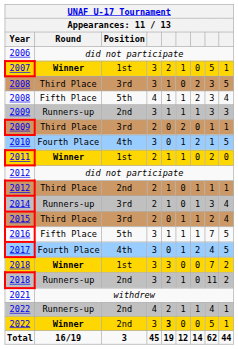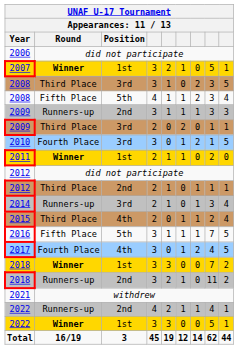 <table class="wikitable" style="text-align: center;">
 <tr>
 <th colspan=9><a href='#'>UNAF U-17 Tournament</a></th>
 </tr>
 <tr>
 <th colspan=9>Appearances: 11 / 13</th>
 </tr>
 <tr>
 <th>Year</th>
 <th>Round</th>
 <th>Position</th>
 <th></th>
 <th></th>
 <th></th>
 <th></th>
 <th></th>
 <th></th>
 </tr>
 <tr>
 <td> <a href='#'>2006</a></td>
 <td rowspan=1 colspan=8><em>did not participate</em></td>
 </tr>
 <tr bgcolor=gold>
 <td style="border: 3px solid red"> <a href='#'>2007</a></td>
 <td><strong>Winner</strong></td>
 <td>1st</td>
 <td>3</td>
 <td>2</td>
 <td>1</td>
 <td>0</td>
 <td>5</td>
 <td>1</td>
 </tr>
 <tr style="background:#c96;">
 <td> <a href='#'>2008</a></td>
 <td>Third Place</td>
 <td>3rd</td>
 <td>3</td>
 <td>1</td>
 <td>0</td>
 <td>2</td>
 <td>3</td>
 <td>5</td>
 </tr>
 <tr>
 <td> <a href='#'>2008</a></td>
 <td>Fifth Place</td>
 <td>5th</td>
 <td>4</td>
 <td>1</td>
 <td>1</td>
 <td>2</td>
 <td>3</td>
 <td>4</td>
 </tr>
 <tr bgcolor=silver>
 <td> <a href='#'>2009</a></td>
 <td>Runners-up</td>
 <td>2nd</td>
 <td>3</td>
 <td>1</td>
 <td>1</td>
 <td>1</td>
 <td>3</td>
 <td>3</td>
 </tr>
 <tr style="background:#c96;">
 <td style="border: 3px solid red"> <a href='#'>2009</a></td>
 <td>Third Place</td>
 <td>3rd</td>
 <td>2</td>
 <td>0</td>
 <td>2</td>
 <td>0</td>
 <td>1</td>
 <td>1</td>
 </tr>
 <tr style="background:#9acdff;">
 <td> <a href='#'>2010</a></td>
 <td>Fourth Place</td>
-<td>4th</td>
+<td>3rd</td>
 <td>3</td>
 <td>0</td>
 <td>1</td>
 <td>2</td>
 <td>1</td>
 <td>5</td>
 </tr>
 <tr bgcolor=gold>
 <td style="border: 3px solid red"> <a href='#'>2011</a></td>
 <td><strong>Winner</strong></td>
 <td>1st</td>
 <td>2</td>
 <td>1</td>
 <td>1</td>
 <td>0</td>
 <td>2</td>
 <td>0</td>
 </tr>
 <tr>
 <td> <a href='#'>2012</a></td>
 <td rowspan=1 colspan=8><em>did not participate</em></td>
 </tr>
 <tr style="background:#c96;">
 <td style="border: 3px solid red"> <a href='#'>2012</a></td>
 <td>Third Place</td>
 <td>2nd</td>
 <td>2</td>
 <td>1</td>
 <td>0</td>
 <td>1</td>
 <td>1</td>
 <td>1</td>
 </tr>
 <tr bgcolor=silver>
 <td style="border: 3px solid red"> <a href='#'>2014</a></td>
 <td>Runners-up</td>
 <td>3rd</td>
 <td>2</td>
 <td>1</td>
 <td>0</td>
 <td>1</td>
 <td>3</td>
 <td>4</td>
 </tr>
 <tr style="background:#c96;">
 <td style="border: 3px solid red"> <a href='#'>2015</a></td>
 <td>Third Place</td>
-<td>3rd</td>
+<td>4th</td>
 <td>2</td>
 <td>0</td>
 <td>1</td>
 <td>1</td>
 <td>2</td>
 <td>4</td>
 </tr>
 <tr>
 <td style="border: 3px solid red"> <a href='#'>2016</a></td>
 <td>Fifth Place</td>
 <td>5th</td>
 <td>3</td>
 <td>1</td>
 <td>1</td>
 <td>1</td>
 <td>7</td>
 <td>5</td>
 </tr>
 <tr style="background:#9acdff;">
 <td style="border: 3px solid red"> <a href='#'>2017</a></td>
 <td>Fourth Place</td>
 <td>4th</td>
 <td>3</td>
 <td>0</td>
 <td>1</td>
 <td>2</td>
 <td>4</td>
 <td>5</td>
 </tr>
 <tr bgcolor=gold>
 <td> <a href='#'>2018</a></td>
 <td><strong>Winner</strong></td>
 <td>1st</td>
 <td>3</td>
 <td>3</td>
 <td>0</td>
 <td>0</td>
 <td>7</td>
 <td>2</td>
 </tr>
 <tr bgcolor=silver>
 <td style="border: 3px solid red"> <a href='#'>2018</a></td>
 <td>Runners-up</td>
 <td>2nd</td>
 <td>3</td>
 <td>2</td>
 <td>1</td>
 <td>0</td>
 <td>11</td>
 <td>2</td>
 </tr>
 <tr>
 <td> <a href='#'>2021</a></td>
 <td colspan=8><em>withdrew</em></td>
 </tr>
 <tr bgcolor=silver>
 <td> <a href='#'>2022</a></td>
 <td>Runners-up</td>
 <td>2nd</td>
 <td>4</td>
 <td>2</td>
 <td>1</td>
 <td>1</td>
 <td>4</td>
 <td>1</td>
 </tr>
 <tr bgcolor=gold>
 <td> <a href='#'>2022</a></td>
 <td><strong>Winner</strong></td>
-<td>2nd</td>
+<td>1st</td>
 <td>3</td>
-<td><strong>3</strong></td>
+<td>3</td>
 <td>0</td>
 <td>0</td>
 <td>5</td>
 <td>1</td>
 </tr>
 <tr>
 <td><strong>Total</strong></td>
 <td><strong>16/19</strong></td>
 <td><strong>3</strong></td>
 <td><strong>45</strong></td>
 <td><strong>19</strong></td>
 <td><strong>12</strong></td>
 <td><strong>14</strong></td>
 <td><strong>62</strong></td>
 <td><strong>44</strong></td>
 </tr>
 </table>
